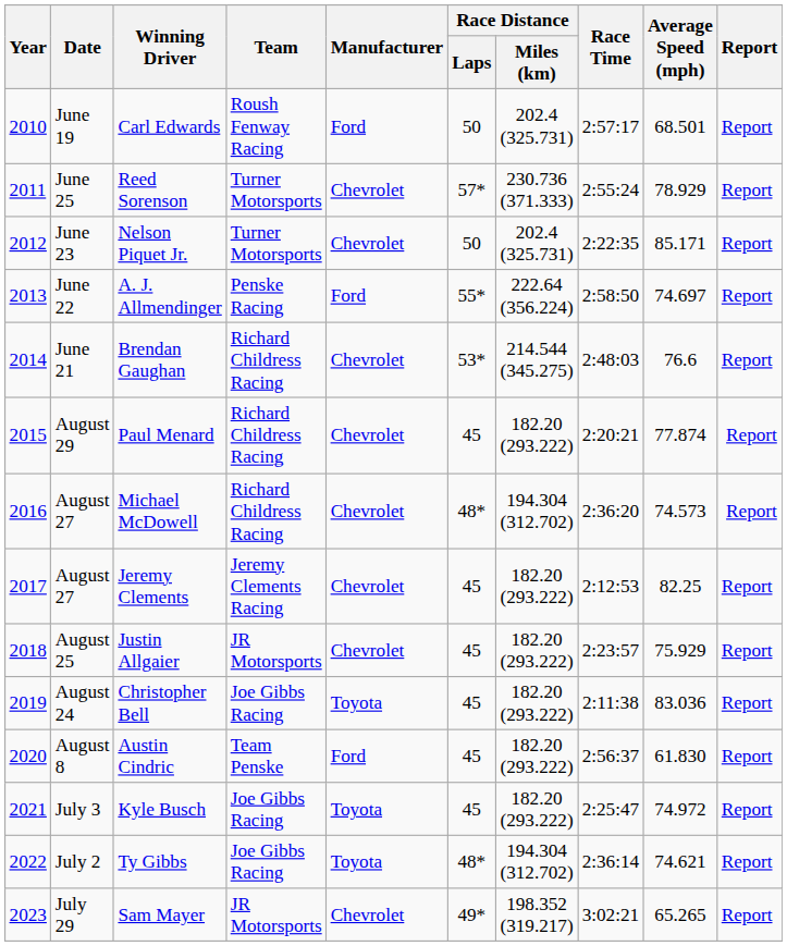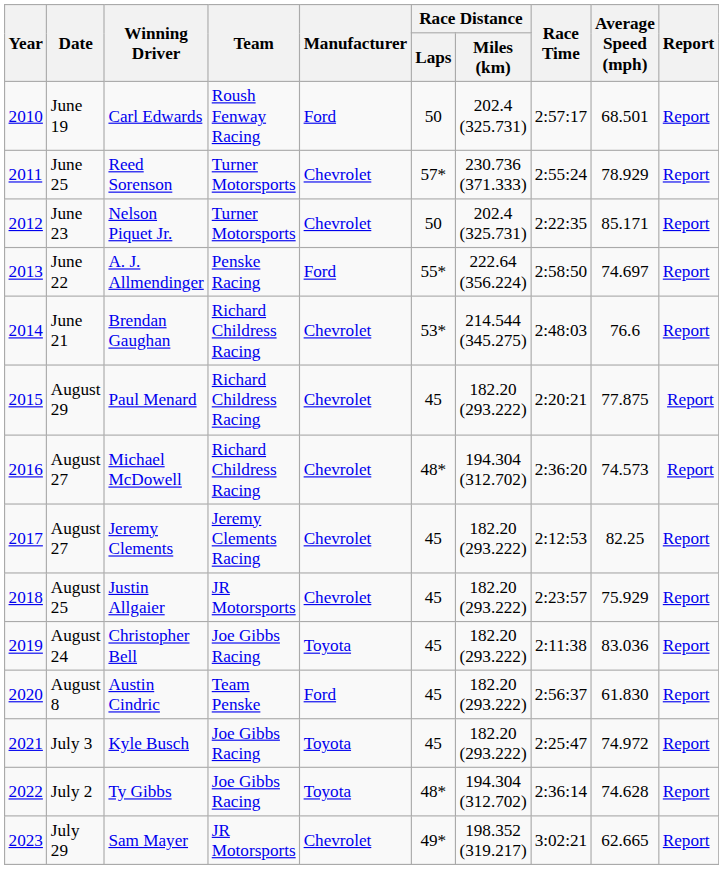 <table class="wikitable" style="font-size: 95%;">
 <tr>
 <th rowspan="2">Year</th>
 <th rowspan="2">Date</th>
 <th rowspan="2">Winning Driver</th>
 <th rowspan="2">Team</th>
 <th rowspan="2">Manufacturer</th>
 <th colspan="2">Race Distance</th>
 <th rowspan="2">Race Time</th>
 <th rowspan="2">Average Speed<br>(mph)</th>
 <th rowspan="2">Report</th>
 </tr>
 <tr>
 <th>Laps</th>
 <th>Miles (km)</th>
 </tr>
 <tr>
 <td><a href='#'>2010</a></td>
 <td>June 19</td>
 <td><a href='#'>Carl Edwards</a></td>
 <td><a href='#'>Roush Fenway Racing</a></td>
 <td><a href='#'>Ford</a></td>
 <td style="text-align:center;">50</td>
 <td style="text-align:center;">202.4 (325.731)</td>
 <td style="text-align:center;">2:57:17</td>
 <td style="text-align:center;">68.501</td>
 <td><a href='#'>Report</a></td>
 </tr>
 <tr>
 <td><a href='#'>2011</a></td>
 <td>June 25</td>
 <td><a href='#'>Reed Sorenson</a></td>
 <td><a href='#'>Turner Motorsports</a></td>
 <td><a href='#'>Chevrolet</a></td>
 <td style="text-align:center;">57*</td>
 <td style="text-align:center;">230.736 (371.333)</td>
 <td style="text-align:center;">2:55:24</td>
 <td style="text-align:center;">78.929</td>
 <td><a href='#'>Report</a></td>
 </tr>
 <tr>
 <td><a href='#'>2012</a></td>
 <td>June 23</td>
 <td><a href='#'>Nelson Piquet Jr.</a></td>
 <td><a href='#'>Turner Motorsports</a></td>
 <td><a href='#'>Chevrolet</a></td>
 <td style="text-align:center;">50</td>
 <td style="text-align:center;">202.4 (325.731)</td>
 <td style="text-align:center;">2:22:35</td>
 <td style="text-align:center;">85.171</td>
 <td><a href='#'>Report</a></td>
 </tr>
 <tr>
 <td><a href='#'>2013</a></td>
 <td>June 22</td>
 <td><a href='#'>A. J. Allmendinger</a></td>
 <td><a href='#'>Penske Racing</a></td>
 <td><a href='#'>Ford</a></td>
 <td style="text-align:center;">55*</td>
 <td style="text-align:center;">222.64 (356.224)</td>
 <td style="text-align:center;">2:58:50</td>
 <td style="text-align:center;">74.697</td>
 <td><a href='#'>Report</a></td>
 </tr>
 <tr>
 <td><a href='#'>2014</a></td>
 <td>June 21</td>
 <td><a href='#'>Brendan Gaughan</a></td>
 <td><a href='#'>Richard Childress Racing</a></td>
 <td><a href='#'>Chevrolet</a></td>
 <td style="text-align:center;">53*</td>
 <td style="text-align:center;">214.544 (345.275)</td>
 <td style="text-align:center;">2:48:03</td>
 <td style="text-align:center;">76.6</td>
 <td><a href='#'>Report</a></td>
 </tr>
 <tr>
 <td><a href='#'>2015</a></td>
 <td>August 29</td>
 <td><a href='#'>Paul Menard</a></td>
 <td><a href='#'>Richard Childress Racing</a></td>
 <td><a href='#'>Chevrolet</a></td>
 <td style="text-align:center;">45</td>
 <td style="text-align:center;">182.20 (293.222)</td>
 <td style="text-align:center;">2:20:21</td>
-<td style="text-align:center;">77.874</td>
+<td style="text-align:center;">77.875</td>
 <td> <a href='#'>Report</a></td>
 </tr>
 <tr>
 <td><a href='#'>2016</a></td>
 <td>August 27</td>
 <td><a href='#'>Michael McDowell</a></td>
 <td><a href='#'>Richard Childress Racing</a></td>
 <td><a href='#'>Chevrolet</a></td>
 <td style="text-align:center;">48*</td>
 <td style="text-align:center;">194.304 (312.702)</td>
 <td style="text-align:center;">2:36:20</td>
 <td style="text-align:center;">74.573</td>
 <td> <a href='#'>Report</a></td>
 </tr>
 <tr>
 <td><a href='#'>2017</a></td>
 <td>August 27</td>
 <td><a href='#'>Jeremy Clements</a></td>
 <td><a href='#'>Jeremy Clements Racing</a></td>
 <td><a href='#'>Chevrolet</a></td>
 <td style="text-align:center;">45</td>
 <td style="text-align:center;">182.20 (293.222)</td>
 <td style="text-align:center;">2:12:53</td>
 <td style="text-align:center;">82.25</td>
 <td><a href='#'>Report</a></td>
 </tr>
 <tr>
 <td><a href='#'>2018</a></td>
 <td>August 25</td>
 <td><a href='#'>Justin Allgaier</a></td>
 <td><a href='#'>JR Motorsports</a></td>
 <td><a href='#'>Chevrolet</a></td>
 <td style="text-align:center;">45</td>
 <td style="text-align:center;">182.20 (293.222)</td>
 <td style="text-align:center;">2:23:57</td>
 <td style="text-align:center;">75.929</td>
 <td><a href='#'>Report</a></td>
 </tr>
 <tr>
 <td><a href='#'>2019</a></td>
 <td>August 24</td>
 <td><a href='#'>Christopher Bell</a></td>
 <td><a href='#'>Joe Gibbs Racing</a></td>
 <td><a href='#'>Toyota</a></td>
 <td style="text-align:center;">45</td>
 <td style="text-align:center;">182.20 (293.222)</td>
 <td style="text-align:center;">2:11:38</td>
 <td style="text-align:center;">83.036</td>
 <td><a href='#'>Report</a></td>
 </tr>
 <tr>
 <td><a href='#'>2020</a></td>
 <td>August 8</td>
 <td><a href='#'>Austin Cindric</a></td>
 <td><a href='#'>Team Penske</a></td>
 <td><a href='#'>Ford</a></td>
 <td style="text-align:center;">45</td>
 <td style="text-align:center;">182.20 (293.222)</td>
 <td style="text-align:center;">2:56:37</td>
 <td style="text-align:center;">61.830</td>
 <td><a href='#'>Report</a></td>
 </tr>
 <tr>
 <td><a href='#'>2021</a></td>
 <td>July 3</td>
 <td><a href='#'>Kyle Busch</a></td>
 <td><a href='#'>Joe Gibbs Racing</a></td>
 <td><a href='#'>Toyota</a></td>
 <td style="text-align:center;">45</td>
 <td style="text-align:center;">182.20 (293.222)</td>
 <td style="text-align:center;">2:25:47</td>
 <td style="text-align:center;">74.972</td>
 <td><a href='#'>Report</a></td>
 </tr>
 <tr>
 <td><a href='#'>2022</a></td>
 <td>July 2</td>
 <td><a href='#'>Ty Gibbs</a></td>
 <td><a href='#'>Joe Gibbs Racing</a></td>
 <td><a href='#'>Toyota</a></td>
 <td style="text-align:center;">48*</td>
 <td style="text-align:center;">194.304 (312.702)</td>
 <td style="text-align:center;">2:36:14</td>
-<td style="text-align:center;">74.621</td>
+<td style="text-align:center;">74.628</td>
 <td><a href='#'>Report</a></td>
 </tr>
 <tr>
 <td><a href='#'>2023</a></td>
 <td>July 29</td>
 <td><a href='#'>Sam Mayer</a></td>
 <td><a href='#'>JR Motorsports</a></td>
 <td><a href='#'>Chevrolet</a></td>
 <td style="text-align:center;">49*</td>
 <td style="text-align:center;">198.352 (319.217)</td>
 <td style="text-align:center;">3:02:21</td>
-<td style="text-align:center;">65.265</td>
+<td style="text-align:center;">62.665</td>
 <td><a href='#'>Report</a></td>
 </tr>
 <tr>
 </tr>
 </table>
